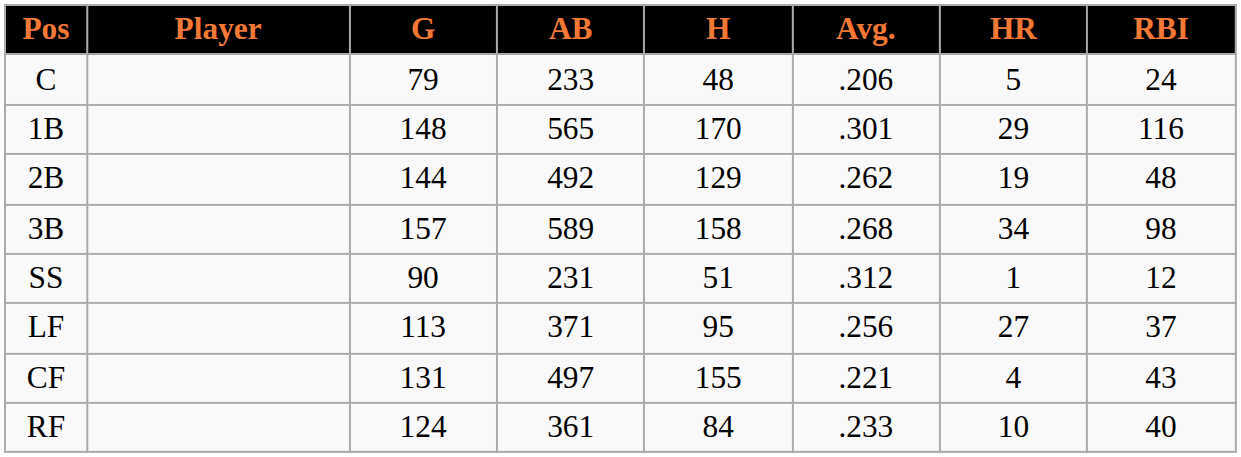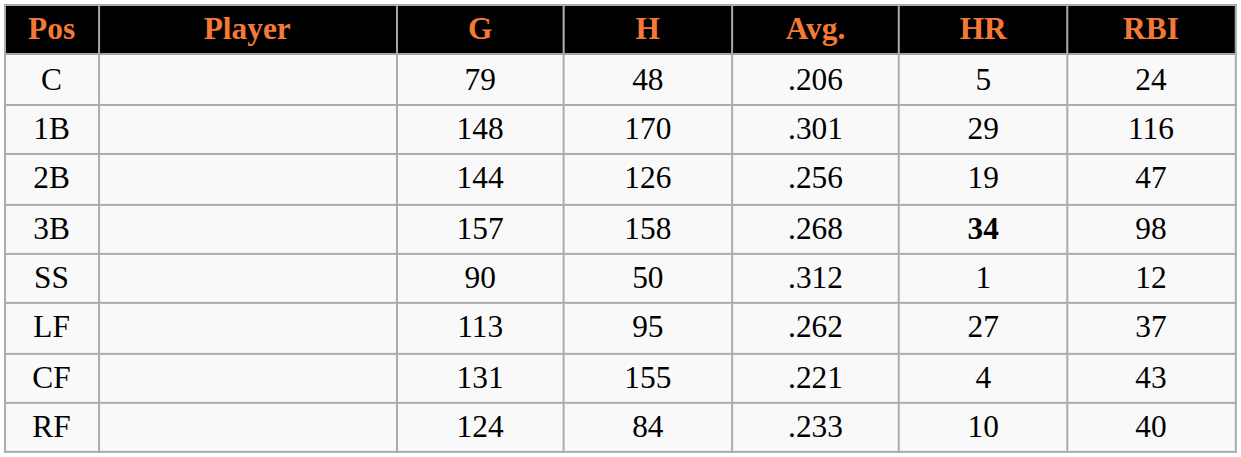 <table class="wikitable sortable">
 <tr>
 <th style="background:black;color:#f47937;" width="5%">Pos</th>
 <th style="background:black;color:#f47937;" width="16%">Player</th>
 <th style="background:black;color:#f47937;" width="9%">G</th>
-<th style="background:black;color:#f47937;" width="9%">AB</th>
 <th style="background:black;color:#f47937;" width="9%">H</th>
 <th style="background:black;color:#f47937;" width="9%">Avg.</th>
 <th style="background:black;color:#f47937;" width="9%">HR</th>
 <th style="background:black;color:#f47937;" width="9%">RBI</th>
 </tr>
 <tr align="center">
 <td>C</td>
 <td></td>
 <td>79</td>
-<td>233</td>
 <td>48</td>
 <td>.206</td>
 <td>5</td>
 <td>24</td>
 </tr>
 <tr align="center">
 <td>1B</td>
 <td></td>
 <td>148</td>
-<td>565</td>
 <td>170</td>
 <td>.301</td>
 <td>29</td>
 <td>116</td>
 </tr>
 <tr align="center">
 <td>2B</td>
 <td></td>
 <td>144</td>
-<td>492</td>
-<td>129</td>
-<td>.262</td>
+<td>126</td>
+<td>.256</td>
 <td>19</td>
-<td>48</td>
+<td>47</td>
 </tr>
 <tr align="center">
 <td>3B</td>
 <td></td>
 <td>157</td>
-<td>589</td>
 <td>158</td>
 <td>.268</td>
-<td>34</td>
+<td><strong>34</strong></td>
 <td>98</td>
 </tr>
 <tr align="center">
 <td>SS</td>
 <td></td>
 <td>90</td>
-<td>231</td>
-<td>51</td>
+<td>50</td>
 <td>.312</td>
 <td>1</td>
 <td>12</td>
 </tr>
 <tr align="center">
 <td>LF</td>
 <td></td>
 <td>113</td>
-<td>371</td>
 <td>95</td>
-<td>.256</td>
+<td>.262</td>
 <td>27</td>
 <td>37</td>
 </tr>
 <tr align="center">
 <td>CF</td>
 <td></td>
 <td>131</td>
-<td>497</td>
 <td>155</td>
 <td>.221</td>
 <td>4</td>
 <td>43</td>
 </tr>
 <tr align="center">
 <td>RF</td>
 <td></td>
 <td>124</td>
-<td>361</td>
 <td>84</td>
 <td>.233</td>
 <td>10</td>
 <td>40</td>
 </tr>
 </table>
